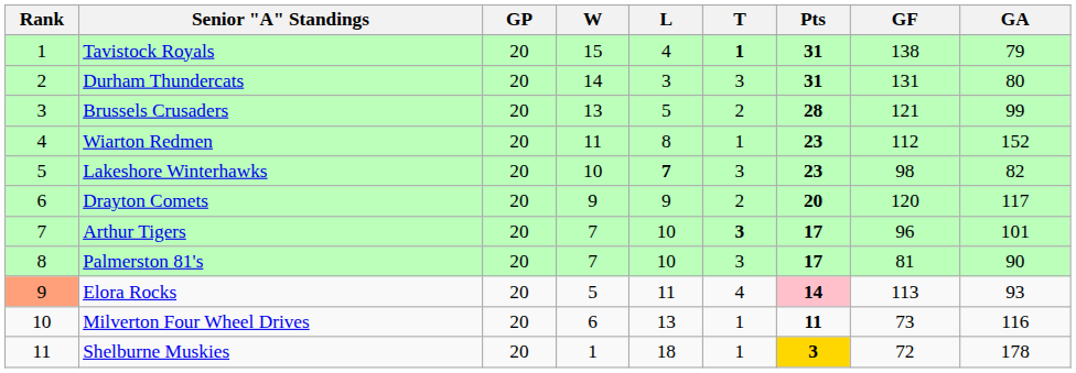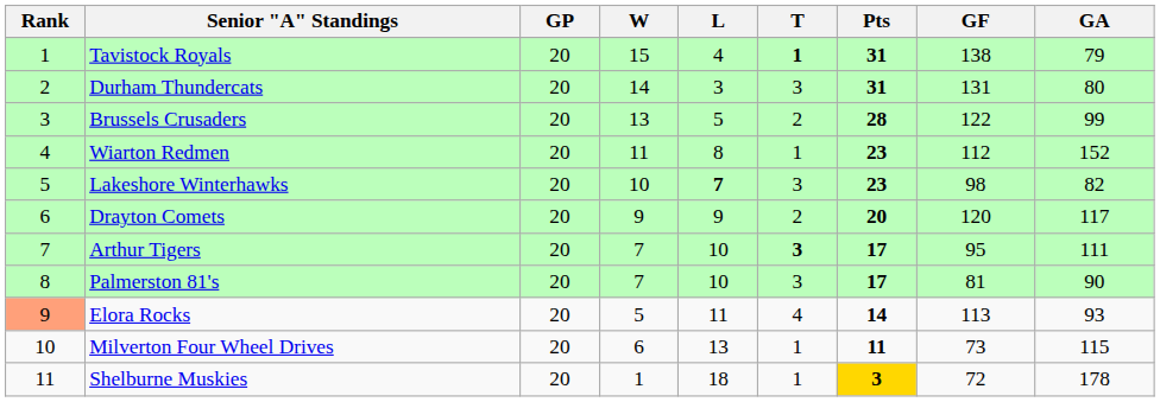 <table class="wikitable" style="text-align:center" width:50em">
 <tr>
 <th bgcolor="#DDDDFF" width="5%">Rank</th>
 <th bgcolor="#DDDDFF" width="27.5%">Senior "A" Standings</th>
 <th bgcolor="#DDDDFF" width="5%">GP</th>
 <th bgcolor="#DDDDFF" width="5%">W</th>
 <th bgcolor="#DDDDFF" width="5%">L</th>
 <th bgcolor="#DDDDFF" width="5%">T</th>
 <th bgcolor="#DDDDFF" width="5%">Pts</th>
 <th bgcolor="#DDDDFF" width="7.5%">GF</th>
 <th bgcolor="#DDDDFF" width="7.5%">GA</th>
 </tr>
 <tr>
 </tr>
 <tr bgcolor="#bbffbb">
 <td>1</td>
 <td align=left><a href='#'>Tavistock Royals</a></td>
 <td>20</td>
 <td>15</td>
 <td>4</td>
 <td><strong>1</strong></td>
 <td><strong>31</strong></td>
 <td>138</td>
 <td>79</td>
 </tr>
 <tr bgcolor="#bbffbb">
 <td>2</td>
 <td align=left><a href='#'>Durham Thundercats</a></td>
 <td>20</td>
 <td>14</td>
 <td>3</td>
 <td>3</td>
 <td><strong>31</strong></td>
 <td>131</td>
 <td>80</td>
 </tr>
 <tr bgcolor="#bbffbb">
 <td>3</td>
 <td align=left><a href='#'>Brussels Crusaders</a></td>
 <td>20</td>
 <td>13</td>
 <td>5</td>
 <td>2</td>
 <td><strong>28</strong></td>
-<td>121</td>
+<td>122</td>
 <td>99</td>
 </tr>
 <tr bgcolor="#bbffbb">
 <td>4</td>
 <td align=left><a href='#'>Wiarton Redmen</a></td>
 <td>20</td>
 <td>11</td>
 <td>8</td>
 <td>1</td>
 <td><strong>23</strong></td>
 <td>112</td>
 <td>152</td>
 </tr>
 <tr bgcolor="#bbffbb">
 <td>5</td>
 <td align=left><a href='#'>Lakeshore Winterhawks</a></td>
 <td>20</td>
 <td>10</td>
 <td><strong>7</strong></td>
 <td>3</td>
 <td><strong>23</strong></td>
 <td>98</td>
 <td>82</td>
 </tr>
 <tr bgcolor="#bbffbb">
 <td>6</td>
 <td align=left><a href='#'>Drayton Comets</a></td>
 <td>20</td>
 <td>9</td>
 <td>9</td>
 <td>2</td>
 <td><strong>20</strong></td>
 <td>120</td>
 <td>117</td>
 </tr>
 <tr bgcolor="#bbffbb">
 <td>7</td>
 <td align=left><a href='#'>Arthur Tigers</a></td>
 <td>20</td>
 <td>7</td>
 <td>10</td>
 <td><strong>3</strong></td>
 <td><strong>17</strong></td>
-<td>96</td>
-<td>101</td>
+<td>95</td>
+<td>111</td>
 </tr>
 <tr bgcolor="#bbffbb">
 <td>8</td>
 <td align=left><a href='#'>Palmerston 81's</a></td>
 <td>20</td>
 <td>7</td>
 <td>10</td>
 <td>3</td>
 <td><strong>17</strong></td>
 <td>81</td>
 <td>90</td>
 </tr>
 <tr>
 <td style="background: lightsalmon;">9</td>
 <td align=left><a href='#'>Elora Rocks</a></td>
 <td>20</td>
 <td>5</td>
 <td>11</td>
 <td>4</td>
-<td style="background: pink;"><strong>14</strong></td>
+<td><strong>14</strong></td>
 <td>113</td>
 <td>93</td>
 </tr>
 <tr>
 <td>10</td>
 <td align=left><a href='#'>Milverton Four Wheel Drives</a></td>
 <td>20</td>
 <td>6</td>
 <td>13</td>
 <td>1</td>
 <td><strong>11</strong></td>
 <td>73</td>
-<td>116</td>
+<td>115</td>
 </tr>
 <tr>
 <td>11</td>
 <td align=left><a href='#'>Shelburne Muskies</a></td>
 <td>20</td>
 <td>1</td>
 <td>18</td>
 <td>1</td>
 <td style="background: gold;"><strong>3</strong></td>
 <td>72</td>
 <td>178</td>
 </tr>
 </table>
